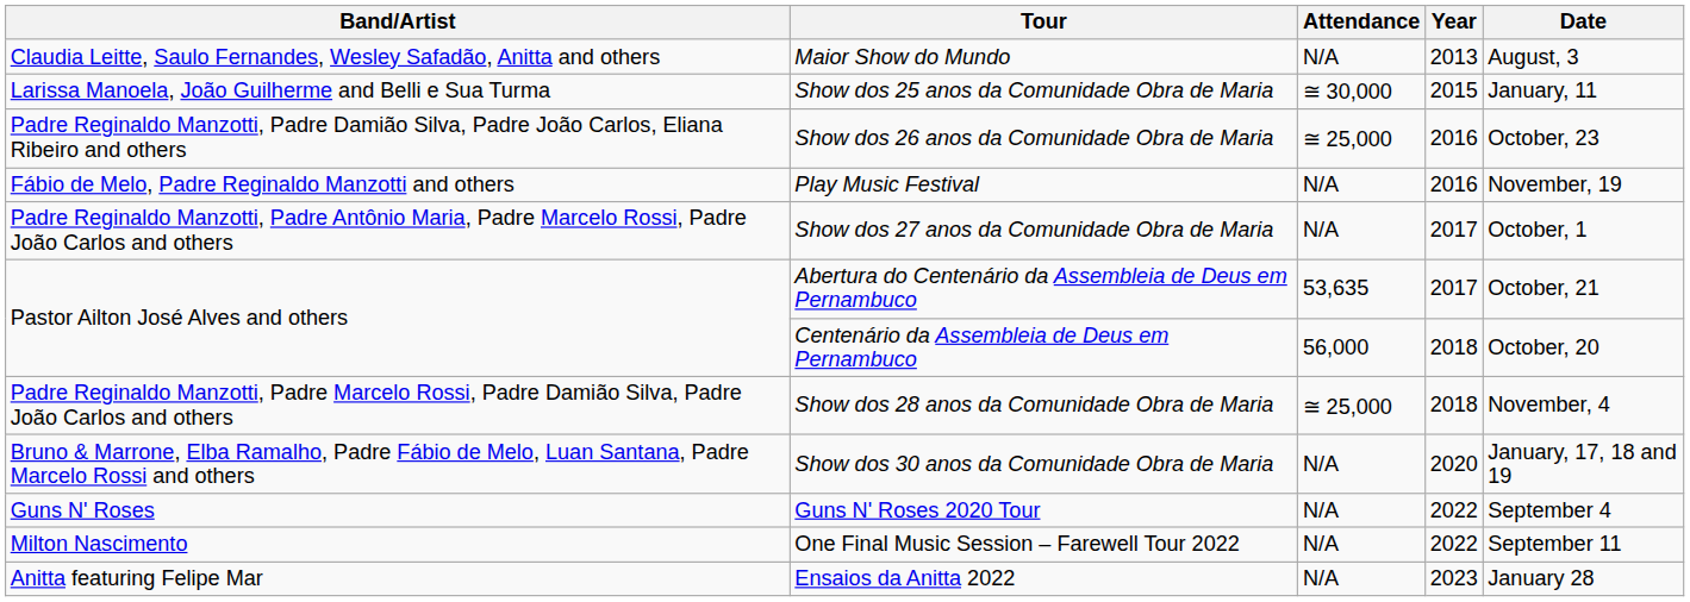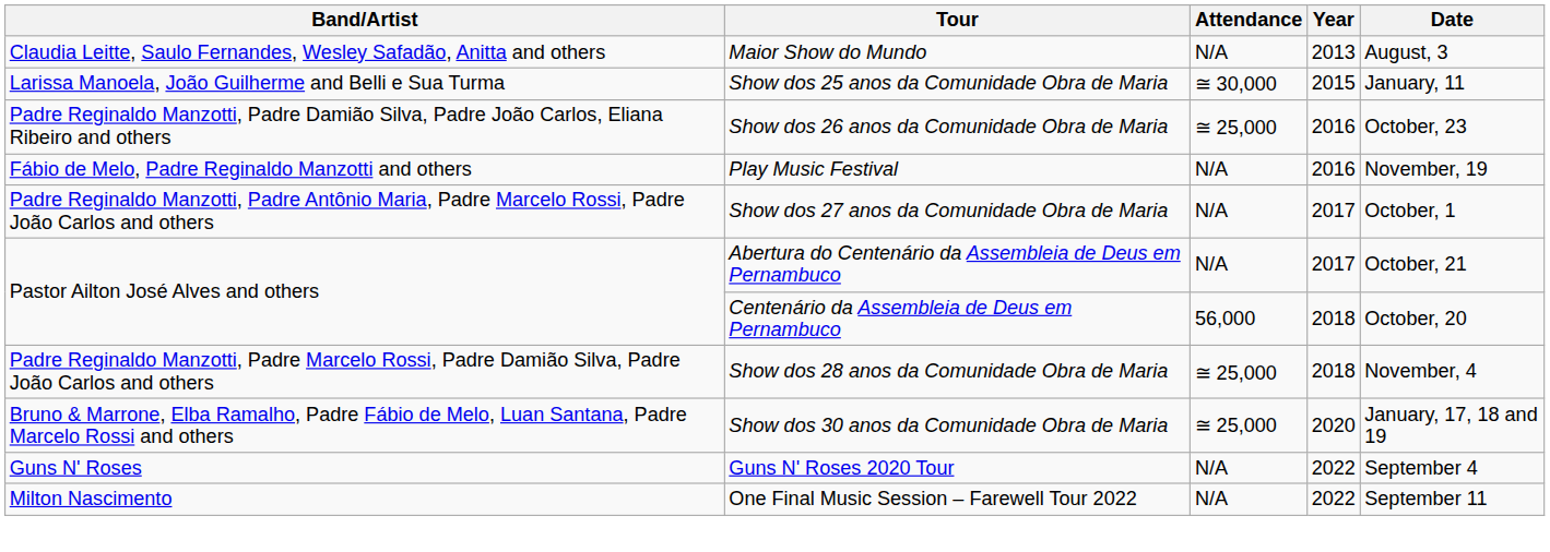 <table class = "wikitable sortable">
 <tr>
 <th>Band/Artist</th>
 <th>Tour</th>
 <th>Attendance</th>
 <th>Year</th>
 <th>Date</th>
 </tr>
 <tr>
 <td><a href='#'>Claudia Leitte</a>, <a href='#'>Saulo Fernandes</a>, <a href='#'>Wesley Safadão</a>, <a href='#'>Anitta</a> and others</td>
 <td><em>Maior Show do Mundo</em></td>
 <td>N/A</td>
 <td>2013</td>
 <td>August, 3</td>
 </tr>
 <tr>
 <td><a href='#'>Larissa Manoela</a>, <a href='#'>João Guilherme</a> and Belli e Sua Turma</td>
 <td><em>Show dos 25 anos da Comunidade Obra de Maria</em></td>
 <td>≅ 30,000</td>
 <td>2015</td>
 <td>January, 11</td>
 </tr>
 <tr>
 <td><a href='#'>Padre Reginaldo Manzotti</a>, Padre Damião Silva, Padre João Carlos, Eliana Ribeiro and others</td>
 <td><em>Show dos 26 anos da Comunidade Obra de Maria</em></td>
 <td>≅ 25,000</td>
 <td>2016</td>
 <td>October, 23</td>
 </tr>
 <tr>
 <td><a href='#'>Fábio de Melo</a>, <a href='#'>Padre Reginaldo Manzotti</a> and others</td>
 <td><em>Play Music Festival</em></td>
 <td>N/A</td>
 <td>2016</td>
 <td>November, 19</td>
 </tr>
 <tr>
 <td><a href='#'>Padre Reginaldo Manzotti</a>, <a href='#'>Padre Antônio Maria</a>, Padre <a href='#'>Marcelo Rossi</a>, Padre João Carlos and others</td>
 <td><em>Show dos 27 anos da Comunidade Obra de Maria</em></td>
 <td>N/A</td>
 <td>2017</td>
 <td>October, 1</td>
 </tr>
 <tr>
 <td rowspan=2>Pastor Ailton José Alves and others</td>
 <td><em>Abertura do Centenário da <a href='#'>Assembleia de Deus em Pernambuco</a></em></td>
-<td>53,635</td>
+<td>N/A</td>
 <td>2017</td>
 <td>October, 21</td>
 </tr>
 <tr>
 <td><em>Centenário da <a href='#'>Assembleia de Deus em Pernambuco</a></em></td>
 <td>56,000</td>
 <td>2018</td>
 <td>October, 20</td>
 </tr>
 <tr>
 <td><a href='#'>Padre Reginaldo Manzotti</a>, Padre <a href='#'>Marcelo Rossi</a>, Padre Damião Silva, Padre João Carlos and others</td>
 <td><em>Show dos 28 anos da Comunidade Obra de Maria</em></td>
 <td>≅ 25,000</td>
 <td>2018</td>
 <td>November, 4</td>
 </tr>
 <tr>
 <td><a href='#'>Bruno & Marrone</a>, <a href='#'>Elba Ramalho</a>, Padre <a href='#'>Fábio de Melo</a>, <a href='#'>Luan Santana</a>, Padre <a href='#'>Marcelo Rossi</a> and others</td>
 <td><em>Show dos 30 anos da Comunidade Obra de Maria</em></td>
-<td>N/A</td>
+<td>≅ 25,000</td>
 <td>2020</td>
 <td>January, 17, 18 and 19</td>
 </tr>
 <tr>
 <td><a href='#'>Guns N' Roses</a></td>
 <td><a href='#'>Guns N' Roses 2020 Tour</a></td>
 <td>N/A</td>
 <td>2022</td>
 <td>September 4</td>
 </tr>
 <tr>
 <td><a href='#'>Milton Nascimento</a></td>
 <td>One Final Music Session – Farewell Tour 2022</td>
 <td>N/A</td>
 <td>2022</td>
 <td>September 11</td>
 </tr>
-<tr>
-<td><a href='#'>Anitta</a> featuring Felipe Mar</td>
-<td><a href='#'>Ensaios da Anitta</a> 2022</td>
-<td>N/A</td>
-<td>2023</td>
-<td>January 28</td>
-</tr>
 </table>
